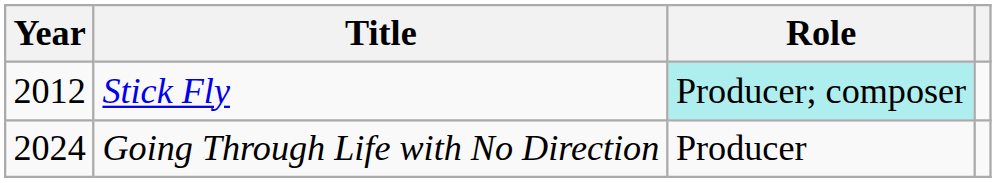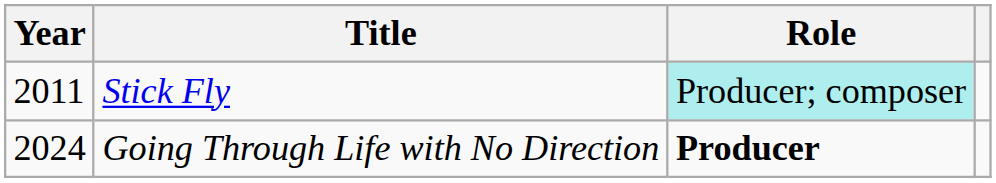 <table class="wikitable sortable">
 <tr>
 <th>Year</th>
 <th>Title</th>
 <th>Role</th>
 <th class="unsortable"></th>
 </tr>
 <tr>
-<td>2012</td>
+<td>2011</td>
 <td><em><a href='#'>Stick Fly</a></em></td>
 <td style="background: paleturquoise;">Producer; composer</td>
 <td></td>
 </tr>
 <tr>
 <td>2024</td>
 <td><em>Going Through Life with No Direction</em></td>
-<td>Producer</td>
+<td><strong>Producer</strong></td>
 <td></td>
 </tr>
 </table>
